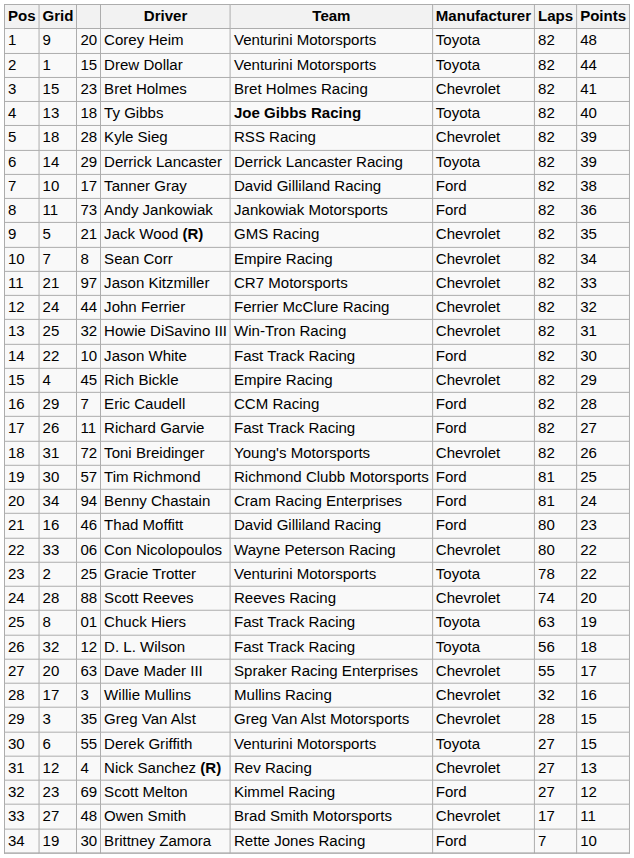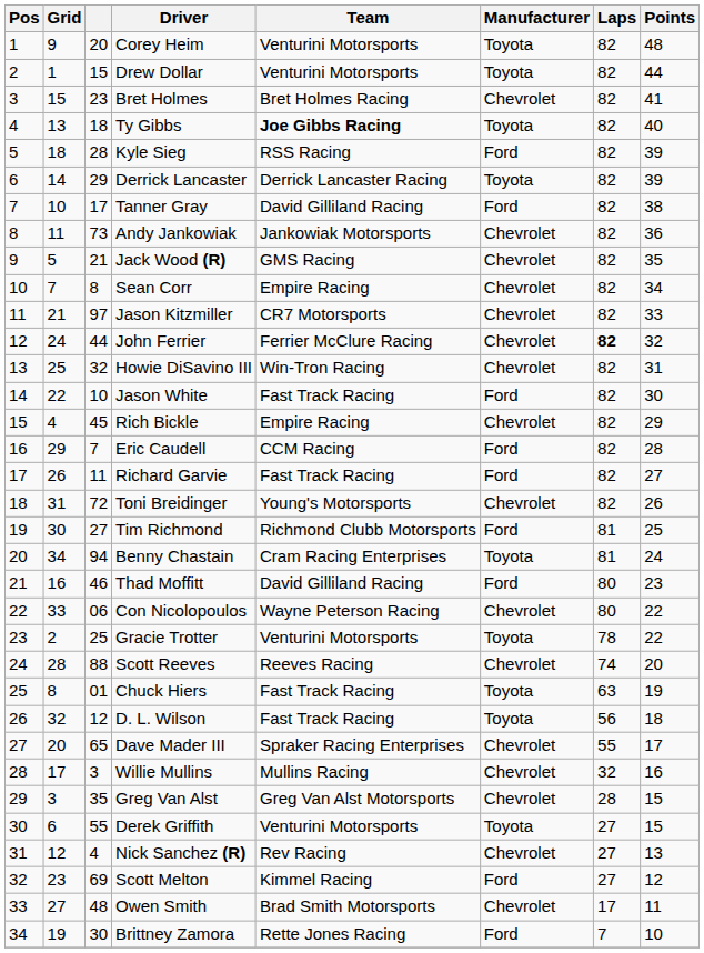 <table class="wikitable" style="font-size:98%">
 <tr>
 <th>Pos</th>
 <th>Grid</th>
 <th></th>
 <th>Driver</th>
 <th>Team</th>
 <th>Manufacturer</th>
 <th>Laps</th>
 <th>Points</th>
 </tr>
 <tr>
 <td>1</td>
 <td>9</td>
 <td>20</td>
 <td>Corey Heim</td>
 <td>Venturini Motorsports</td>
 <td>Toyota</td>
 <td>82</td>
 <td>48</td>
 </tr>
 <tr>
 <td>2</td>
 <td>1</td>
 <td>15</td>
 <td>Drew Dollar</td>
 <td>Venturini Motorsports</td>
 <td>Toyota</td>
 <td>82</td>
 <td>44</td>
 </tr>
 <tr>
 <td>3</td>
 <td>15</td>
 <td>23</td>
 <td>Bret Holmes</td>
 <td>Bret Holmes Racing</td>
 <td>Chevrolet</td>
 <td>82</td>
 <td>41</td>
 </tr>
 <tr>
 <td>4</td>
 <td>13</td>
 <td>18</td>
 <td>Ty Gibbs</td>
 <td><strong>Joe Gibbs Racing</strong></td>
 <td>Toyota</td>
 <td>82</td>
 <td>40</td>
 </tr>
 <tr>
 <td>5</td>
 <td>18</td>
 <td>28</td>
 <td>Kyle Sieg</td>
 <td>RSS Racing</td>
-<td>Chevrolet</td>
+<td>Ford</td>
 <td>82</td>
 <td>39</td>
 </tr>
 <tr>
 <td>6</td>
 <td>14</td>
 <td>29</td>
 <td>Derrick Lancaster</td>
 <td>Derrick Lancaster Racing</td>
 <td>Toyota</td>
 <td>82</td>
 <td>39</td>
 </tr>
 <tr>
 <td>7</td>
 <td>10</td>
 <td>17</td>
 <td>Tanner Gray</td>
 <td>David Gilliland Racing</td>
 <td>Ford</td>
 <td>82</td>
 <td>38</td>
 </tr>
 <tr>
 <td>8</td>
 <td>11</td>
 <td>73</td>
 <td>Andy Jankowiak</td>
 <td>Jankowiak Motorsports</td>
-<td>Ford</td>
+<td>Chevrolet</td>
 <td>82</td>
 <td>36</td>
 </tr>
 <tr>
 <td>9</td>
 <td>5</td>
 <td>21</td>
 <td>Jack Wood <strong>(R)</strong></td>
 <td>GMS Racing</td>
 <td>Chevrolet</td>
 <td>82</td>
 <td>35</td>
 </tr>
 <tr>
 <td>10</td>
 <td>7</td>
 <td>8</td>
 <td>Sean Corr</td>
 <td>Empire Racing</td>
 <td>Chevrolet</td>
 <td>82</td>
 <td>34</td>
 </tr>
 <tr>
 <td>11</td>
 <td>21</td>
 <td>97</td>
 <td>Jason Kitzmiller</td>
 <td>CR7 Motorsports</td>
 <td>Chevrolet</td>
 <td>82</td>
 <td>33</td>
 </tr>
 <tr>
 <td>12</td>
 <td>24</td>
 <td>44</td>
 <td>John Ferrier</td>
 <td>Ferrier McClure Racing</td>
 <td>Chevrolet</td>
-<td>82</td>
+<td><strong>82</strong></td>
 <td>32</td>
 </tr>
 <tr>
 <td>13</td>
 <td>25</td>
 <td>32</td>
 <td>Howie DiSavino III</td>
 <td>Win-Tron Racing</td>
 <td>Chevrolet</td>
 <td>82</td>
 <td>31</td>
 </tr>
 <tr>
 <td>14</td>
 <td>22</td>
 <td>10</td>
 <td>Jason White</td>
 <td>Fast Track Racing</td>
 <td>Ford</td>
 <td>82</td>
 <td>30</td>
 </tr>
 <tr>
 <td>15</td>
 <td>4</td>
 <td>45</td>
 <td>Rich Bickle</td>
 <td>Empire Racing</td>
 <td>Chevrolet</td>
 <td>82</td>
 <td>29</td>
 </tr>
 <tr>
 <td>16</td>
 <td>29</td>
 <td>7</td>
 <td>Eric Caudell</td>
 <td>CCM Racing</td>
 <td>Ford</td>
 <td>82</td>
 <td>28</td>
 </tr>
 <tr>
 <td>17</td>
 <td>26</td>
 <td>11</td>
 <td>Richard Garvie</td>
 <td>Fast Track Racing</td>
 <td>Ford</td>
 <td>82</td>
 <td>27</td>
 </tr>
 <tr>
 <td>18</td>
 <td>31</td>
 <td>72</td>
 <td>Toni Breidinger</td>
 <td>Young's Motorsports</td>
 <td>Chevrolet</td>
 <td>82</td>
 <td>26</td>
 </tr>
 <tr>
 <td>19</td>
 <td>30</td>
-<td>57</td>
+<td>27</td>
 <td>Tim Richmond</td>
 <td>Richmond Clubb Motorsports</td>
 <td>Ford</td>
 <td>81</td>
 <td>25</td>
 </tr>
 <tr>
 <td>20</td>
 <td>34</td>
 <td>94</td>
 <td>Benny Chastain</td>
 <td>Cram Racing Enterprises</td>
-<td>Ford</td>
+<td>Toyota</td>
 <td>81</td>
 <td>24</td>
 </tr>
 <tr>
 <td>21</td>
 <td>16</td>
 <td>46</td>
 <td>Thad Moffitt</td>
 <td>David Gilliland Racing</td>
 <td>Ford</td>
 <td>80</td>
 <td>23</td>
 </tr>
 <tr>
 <td>22</td>
 <td>33</td>
 <td>06</td>
 <td>Con Nicolopoulos</td>
 <td>Wayne Peterson Racing</td>
 <td>Chevrolet</td>
 <td>80</td>
 <td>22</td>
 </tr>
 <tr>
 <td>23</td>
 <td>2</td>
 <td>25</td>
 <td>Gracie Trotter</td>
 <td>Venturini Motorsports</td>
 <td>Toyota</td>
 <td>78</td>
 <td>22</td>
 </tr>
 <tr>
 <td>24</td>
 <td>28</td>
 <td>88</td>
 <td>Scott Reeves</td>
 <td>Reeves Racing</td>
 <td>Chevrolet</td>
 <td>74</td>
 <td>20</td>
 </tr>
 <tr>
 <td>25</td>
 <td>8</td>
 <td>01</td>
 <td>Chuck Hiers</td>
 <td>Fast Track Racing</td>
 <td>Toyota</td>
 <td>63</td>
 <td>19</td>
 </tr>
 <tr>
 <td>26</td>
 <td>32</td>
 <td>12</td>
 <td>D. L. Wilson</td>
 <td>Fast Track Racing</td>
 <td>Toyota</td>
 <td>56</td>
 <td>18</td>
 </tr>
 <tr>
 <td>27</td>
 <td>20</td>
-<td>63</td>
+<td>65</td>
 <td>Dave Mader III</td>
 <td>Spraker Racing Enterprises</td>
 <td>Chevrolet</td>
 <td>55</td>
 <td>17</td>
 </tr>
 <tr>
 <td>28</td>
 <td>17</td>
 <td>3</td>
 <td>Willie Mullins</td>
 <td>Mullins Racing</td>
 <td>Chevrolet</td>
 <td>32</td>
 <td>16</td>
 </tr>
 <tr>
 <td>29</td>
 <td>3</td>
 <td>35</td>
 <td>Greg Van Alst</td>
 <td>Greg Van Alst Motorsports</td>
 <td>Chevrolet</td>
 <td>28</td>
 <td>15</td>
 </tr>
 <tr>
 <td>30</td>
 <td>6</td>
 <td>55</td>
 <td>Derek Griffith</td>
 <td>Venturini Motorsports</td>
 <td>Toyota</td>
 <td>27</td>
 <td>15</td>
 </tr>
 <tr>
 <td>31</td>
 <td>12</td>
 <td>4</td>
 <td>Nick Sanchez <strong>(R)</strong></td>
 <td>Rev Racing</td>
 <td>Chevrolet</td>
 <td>27</td>
 <td>13</td>
 </tr>
 <tr>
 <td>32</td>
 <td>23</td>
 <td>69</td>
 <td>Scott Melton</td>
 <td>Kimmel Racing</td>
 <td>Ford</td>
 <td>27</td>
 <td>12</td>
 </tr>
 <tr>
 <td>33</td>
 <td>27</td>
 <td>48</td>
 <td>Owen Smith</td>
 <td>Brad Smith Motorsports</td>
 <td>Chevrolet</td>
 <td>17</td>
 <td>11</td>
 </tr>
 <tr>
 <td>34</td>
 <td>19</td>
 <td>30</td>
 <td>Brittney Zamora</td>
 <td>Rette Jones Racing</td>
 <td>Ford</td>
 <td>7</td>
 <td>10</td>
 </tr>
 <tr>
 </tr>
 </table>
